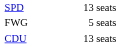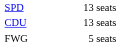 <table cellpadding="2" style="width:180px; text-align:right; white-space:nowrap;">
 <tr>
 <td style="text-align:left;"><a href='#'>SPD</a></td>
 <td>13 seats</td>
 </tr>
 <tr>
+<td style="text-align:left;"><a href='#'>CDU</a></td>
+<td>13 seats</td>
+</tr>
+<tr>
 <td style="text-align:left;">FWG</td>
 <td>5 seats</td>
 </tr>
-<tr>
-<td style="text-align:left;"><a href='#'>CDU</a></td>
-<td>13 seats</td>
-</tr>
 </table>
